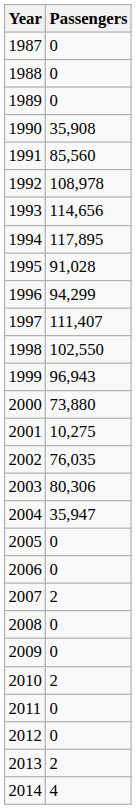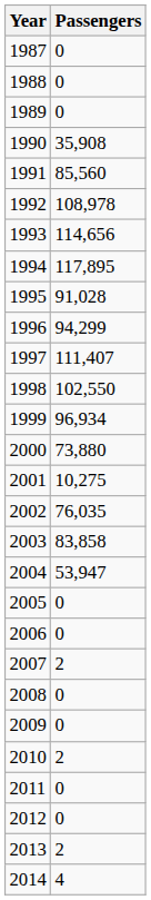 <table class="wikitable sortable mw-collapsible" style="font-size: 95%">
 <tr>
 <th style=max-width:10em>Year</th>
 <th style=max-width:10em>Passengers</th>
 </tr>
 <tr>
 <td>1987</td>
 <td>0</td>
 </tr>
 <tr>
 <td>1988</td>
 <td>0</td>
 </tr>
 <tr>
 <td>1989</td>
 <td>0</td>
 </tr>
 <tr>
 <td>1990</td>
 <td>35,908</td>
 </tr>
 <tr>
 <td>1991</td>
 <td>85,560</td>
 </tr>
 <tr>
 <td>1992</td>
 <td>108,978</td>
 </tr>
 <tr>
 <td>1993</td>
 <td>114,656</td>
 </tr>
 <tr>
 <td>1994</td>
 <td>117,895</td>
 </tr>
 <tr>
 <td>1995</td>
 <td>91,028</td>
 </tr>
 <tr>
 <td>1996</td>
 <td>94,299</td>
 </tr>
 <tr>
 <td>1997</td>
 <td>111,407</td>
 </tr>
 <tr>
 <td>1998</td>
 <td>102,550</td>
 </tr>
 <tr>
 <td>1999</td>
-<td>96,943</td>
+<td>96,934</td>
 </tr>
 <tr>
 <td>2000</td>
 <td>73,880</td>
 </tr>
 <tr>
 <td>2001</td>
 <td>10,275</td>
 </tr>
 <tr>
 <td>2002</td>
 <td>76,035</td>
 </tr>
 <tr>
 <td>2003</td>
-<td>80,306</td>
+<td>83,858</td>
 </tr>
 <tr>
 <td>2004</td>
-<td>35,947</td>
+<td>53,947</td>
 </tr>
 <tr>
 <td>2005</td>
 <td>0</td>
 </tr>
 <tr>
 <td>2006</td>
 <td>0</td>
 </tr>
 <tr>
 <td>2007</td>
 <td>2</td>
 </tr>
 <tr>
 <td>2008</td>
 <td>0</td>
 </tr>
 <tr>
 <td>2009</td>
 <td>0</td>
 </tr>
 <tr>
 <td>2010</td>
 <td>2</td>
 </tr>
 <tr>
 <td>2011</td>
 <td>0</td>
 </tr>
 <tr>
 <td>2012</td>
 <td>0</td>
 </tr>
 <tr>
 <td>2013</td>
 <td>2</td>
 </tr>
 <tr>
 <td>2014</td>
 <td>4</td>
 </tr>
 </table>
